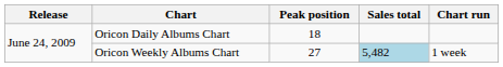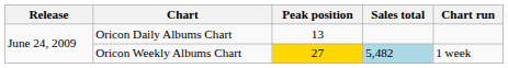 <table class="wikitable" style="width:650px;">
 <tr>
 <th>Release</th>
 <th>Chart</th>
 <th>Peak position</th>
 <th>Sales total</th>
 <th>Chart run</th>
 </tr>
 <tr>
 <td rowspan="4">June 24, 2009</td>
 <td>Oricon Daily Albums Chart</td>
-<td style="text-align:center;">18</td>
+<td style="text-align:center;">13</td>
 <td></td>
 <td></td>
 </tr>
 <tr>
 <td>Oricon Weekly Albums Chart</td>
-<td style="text-align:center;">27</td>
+<td style="background: gold; text-align:center;">27</td>
 <td style="background: lightblue;">5,482</td>
 <td>1 week</td>
 </tr>
 </table>
